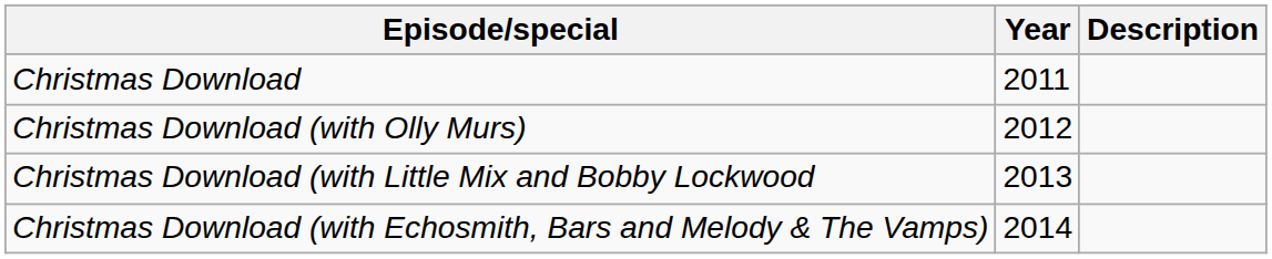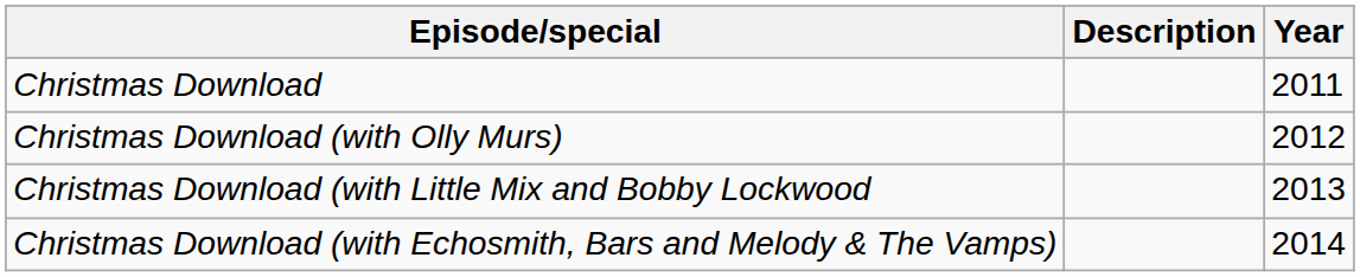 <table class="wikitable sortable">
 <tr>
 <th>Episode/special</th>
+<th>Description</th>
 <th>Year</th>
-<th>Description</th>
 </tr>
 <tr>
 <td><em>Christmas Download</em></td>
+<td></td>
 <td>2011</td>
-<td></td>
 </tr>
 <tr>
 <td><em>Christmas Download (with Olly Murs)</em></td>
+<td></td>
 <td>2012</td>
-<td></td>
 </tr>
 <tr>
 <td><em>Christmas Download (with Little Mix and Bobby Lockwood</em></td>
+<td></td>
 <td>2013</td>
-<td></td>
 </tr>
 <tr>
 <td><em>Christmas Download (with Echosmith, Bars and Melody & The Vamps)</em></td>
+<td></td>
 <td>2014</td>
-<td></td>
 </tr>
 </table>
